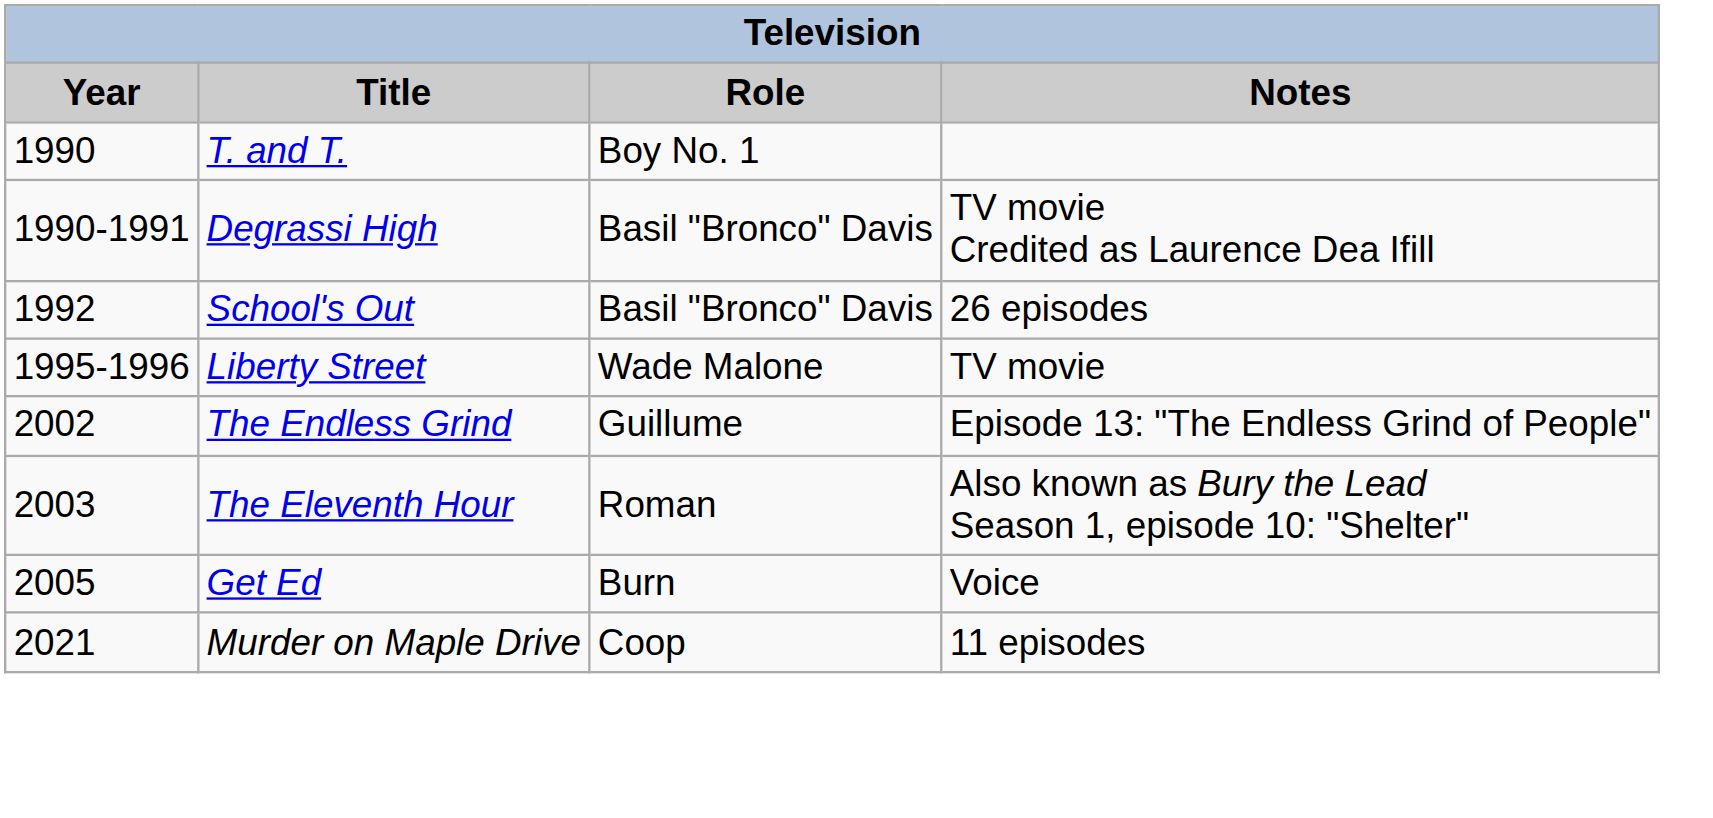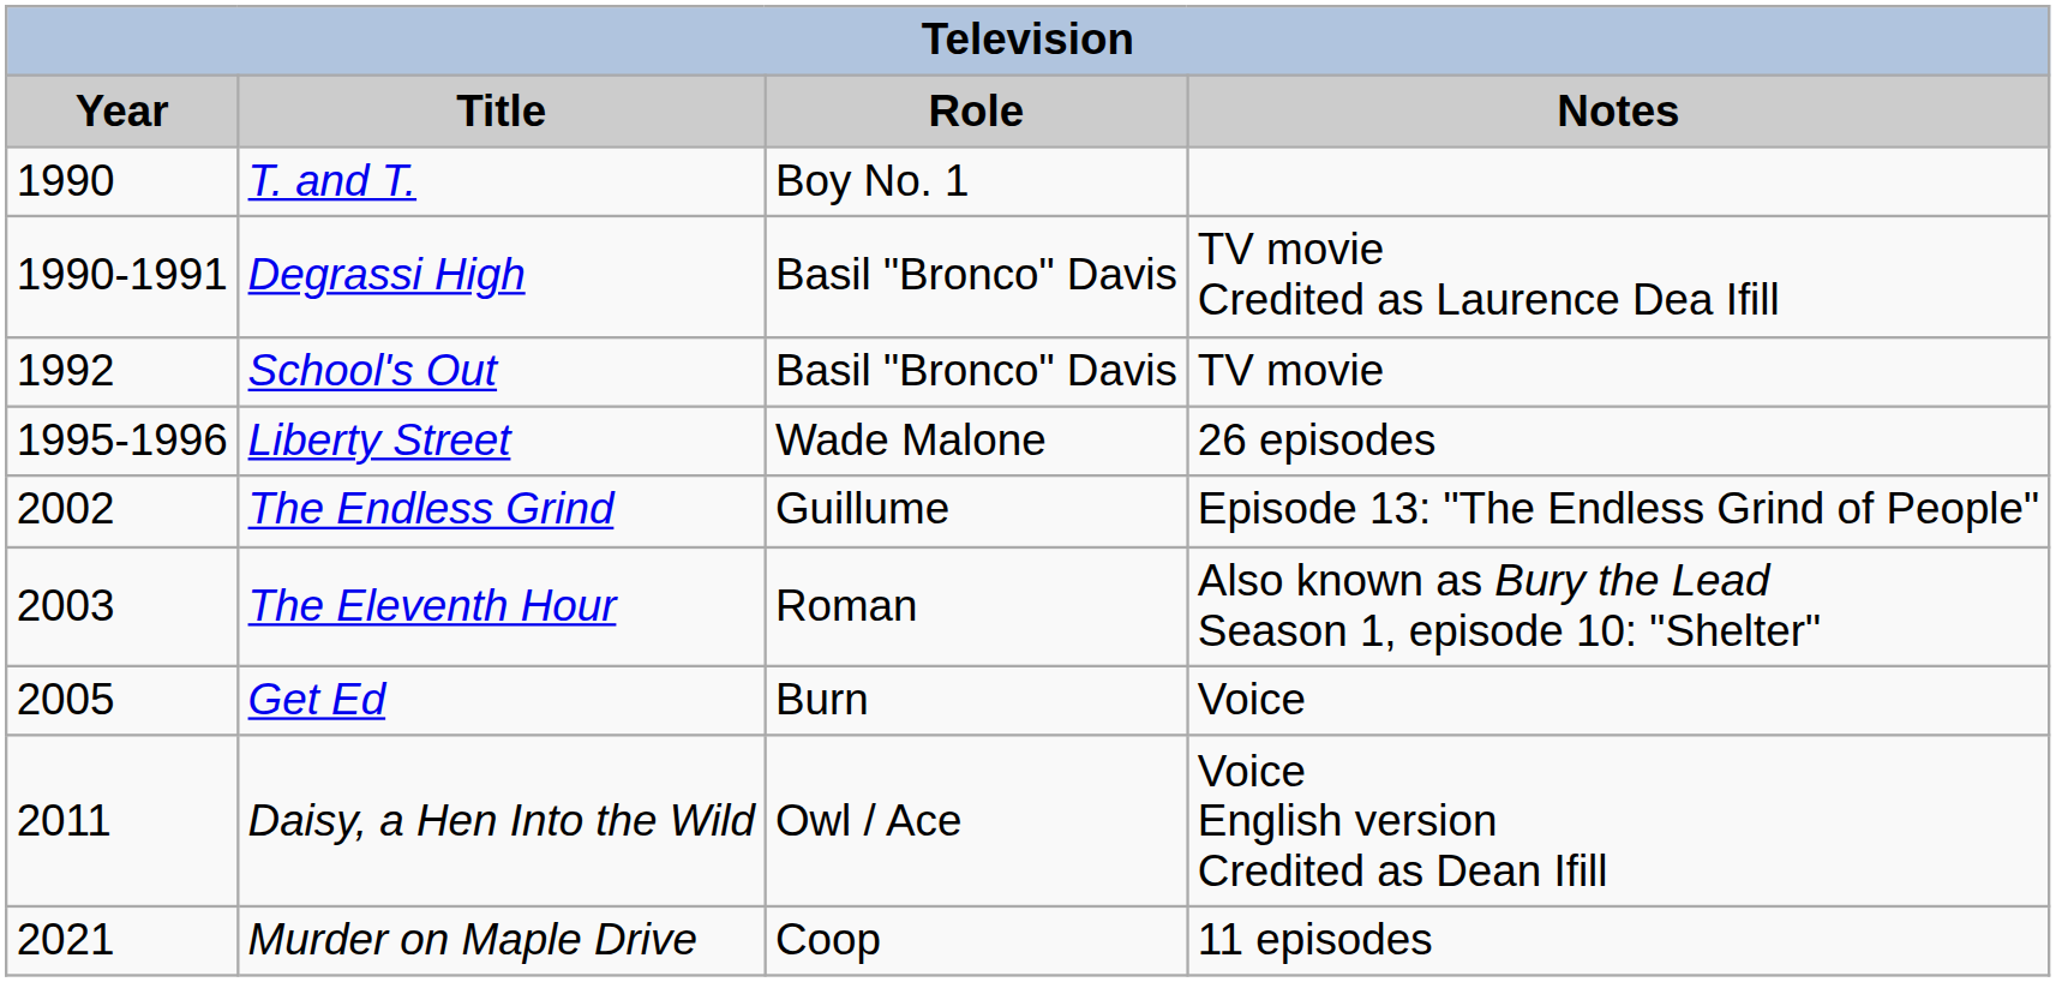 <table class="wikitable">
 <tr>
 <th colspan=4 style="background:#B0C4DE;">Television</th>
 </tr>
 <tr>
 <th style="background: #CCCCCC;">Year</th>
 <th style="background: #CCCCCC;">Title</th>
 <th style="background: #CCCCCC;">Role</th>
 <th style="background: #CCCCCC;">Notes</th>
 </tr>
 <tr>
 <td>1990</td>
 <td><em><a href='#'>T. and T.</a></em></td>
 <td>Boy No. 1</td>
 <td></td>
 </tr>
 <tr>
 <td>1990-1991</td>
 <td><em><a href='#'>Degrassi High</a></em></td>
 <td>Basil "Bronco" Davis</td>
 <td>TV movie<br> Credited as Laurence Dea Ifill</td>
 </tr>
 <tr>
 <td>1992</td>
 <td><em><a href='#'>School's Out</a></em></td>
 <td>Basil "Bronco" Davis</td>
-<td>26 episodes</td>
+<td>TV movie</td>
 </tr>
 <tr>
 <td>1995-1996</td>
 <td><em><a href='#'>Liberty Street</a></em></td>
 <td>Wade Malone</td>
-<td>TV movie</td>
+<td>26 episodes</td>
 </tr>
 <tr>
 <td>2002</td>
 <td><em><a href='#'>The Endless Grind</a></em></td>
 <td>Guillume</td>
 <td>Episode 13: "The Endless Grind of People"</td>
 </tr>
 <tr>
 <td>2003</td>
 <td><em><a href='#'>The Eleventh Hour</a></em></td>
 <td>Roman</td>
 <td>Also known as <em>Bury the Lead</em><br> Season 1, episode 10: "Shelter"</td>
 </tr>
 <tr>
 <td>2005</td>
 <td><em><a href='#'>Get Ed</a></em></td>
 <td>Burn</td>
 <td>Voice<br></td>
 </tr>
 <tr>
+<td>2011</td>
+<td><em>Daisy, a Hen Into the Wild</em></td>
+<td>Owl / Ace</td>
+<td>Voice<br> English version<br> Credited as Dean Ifill</td>
+</tr>
+<tr>
 <td>2021</td>
 <td><em>Murder on Maple Drive</em></td>
 <td>Coop</td>
 <td>11 episodes</td>
 </tr>
 </table>
